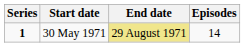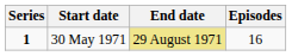 <table class="wikitable" style="text-align:center;">
 <tr>
 <th>Series</th>
 <th>Start date</th>
 <th>End date</th>
 <th>Episodes</th>
 </tr>
 <tr>
 <td><strong>1</strong></td>
 <td>30 May 1971</td>
 <td style="background: khaki;">29 August 1971</td>
-<td>14</td>
+<td>16</td>
 </tr>
 </table>
